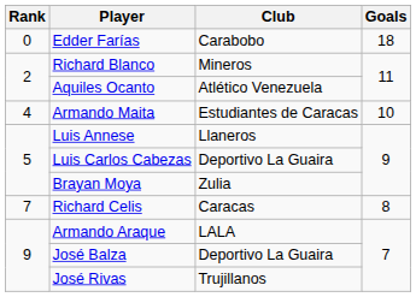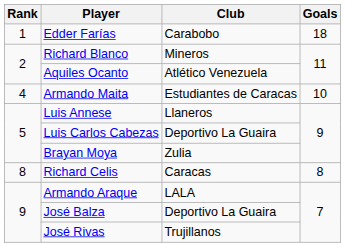 <table class="wikitable" style="text-align:center">
 <tr>
 <th>Rank</th>
 <th>Player</th>
 <th>Club</th>
 <th>Goals</th>
 </tr>
 <tr>
-<td>0</td>
+<td>1</td>
 <td align="left"> <a href='#'>Edder Farías</a></td>
 <td align="left">Carabobo</td>
 <td>18</td>
 </tr>
 <tr>
 <td rowspan="2">2</td>
 <td align="left"> <a href='#'>Richard Blanco</a></td>
 <td align="left">Mineros</td>
 <td rowspan="2">11</td>
 </tr>
 <tr>
 <td align="left"> <a href='#'>Aquiles Ocanto</a></td>
 <td align="left">Atlético Venezuela</td>
 </tr>
 <tr>
 <td>4</td>
 <td align="left"> <a href='#'>Armando Maita</a></td>
 <td align="left">Estudiantes de Caracas</td>
 <td>10</td>
 </tr>
 <tr>
 <td rowspan="3">5</td>
 <td align="left"> <a href='#'>Luis Annese</a></td>
 <td align="left">Llaneros</td>
 <td rowspan="3">9</td>
 </tr>
 <tr>
 <td align="left"> <a href='#'>Luis Carlos Cabezas</a></td>
 <td align="left">Deportivo La Guaira</td>
 </tr>
 <tr>
 <td align="left"> <a href='#'>Brayan Moya</a></td>
 <td align="left">Zulia</td>
 </tr>
 <tr>
-<td>7</td>
+<td>8</td>
 <td align="left"> <a href='#'>Richard Celis</a></td>
 <td align="left">Caracas</td>
 <td>8</td>
 </tr>
 <tr>
 <td rowspan="3">9</td>
 <td align="left"> <a href='#'>Armando Araque</a></td>
 <td align="left">LALA</td>
 <td rowspan="3">7</td>
 </tr>
 <tr>
 <td align="left"> <a href='#'>José Balza</a></td>
 <td align="left">Deportivo La Guaira</td>
 </tr>
 <tr>
 <td align="left"> <a href='#'>José Rivas</a></td>
 <td align="left">Trujillanos</td>
 </tr>
 </table>
